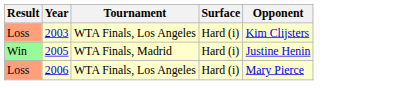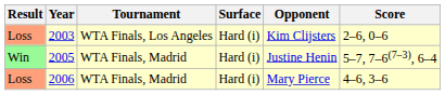 <table class="sortable wikitable">
 <tr>
 <th>Result</th>
 <th>Year</th>
 <th>Tournament</th>
 <th>Surface</th>
 <th>Opponent</th>
+<th class="unsortable">Score</th>
 </tr>
 <tr bgcolor=FFFFCC>
 <td style="background:#ffa07a;">Loss</td>
 <td><a href='#'>2003</a></td>
 <td>WTA Finals, Los Angeles</td>
 <td>Hard (i)</td>
 <td> <a href='#'>Kim Clijsters</a></td>
+<td>2–6, 0–6</td>
 </tr>
 <tr bgcolor=FFFFCC>
 <td style="background:#98fb98;">Win</td>
 <td><a href='#'>2005</a></td>
 <td>WTA Finals, Madrid</td>
 <td>Hard (i)</td>
 <td> <a href='#'>Justine Henin</a></td>
+<td>5–7, 7–6<sup>(7–3)</sup>, 6–4</td>
 </tr>
 <tr bgcolor=FFFFCC>
 <td style="background:#ffa07a;">Loss</td>
 <td><a href='#'>2006</a></td>
-<td>WTA Finals, Los Angeles</td>
+<td>WTA Finals, Madrid</td>
 <td>Hard (i)</td>
 <td> <a href='#'>Mary Pierce</a></td>
+<td>4–6, 3–6</td>
 </tr>
 </table>
